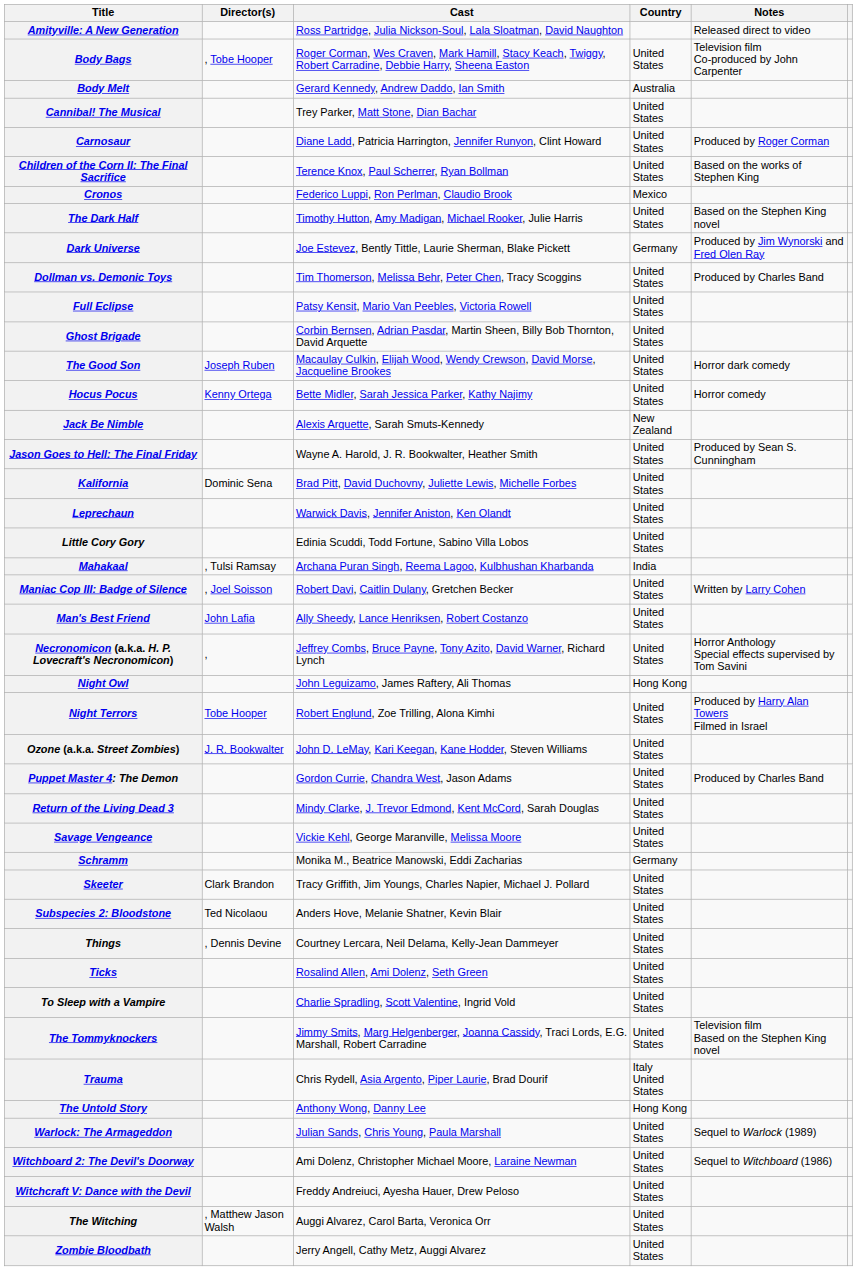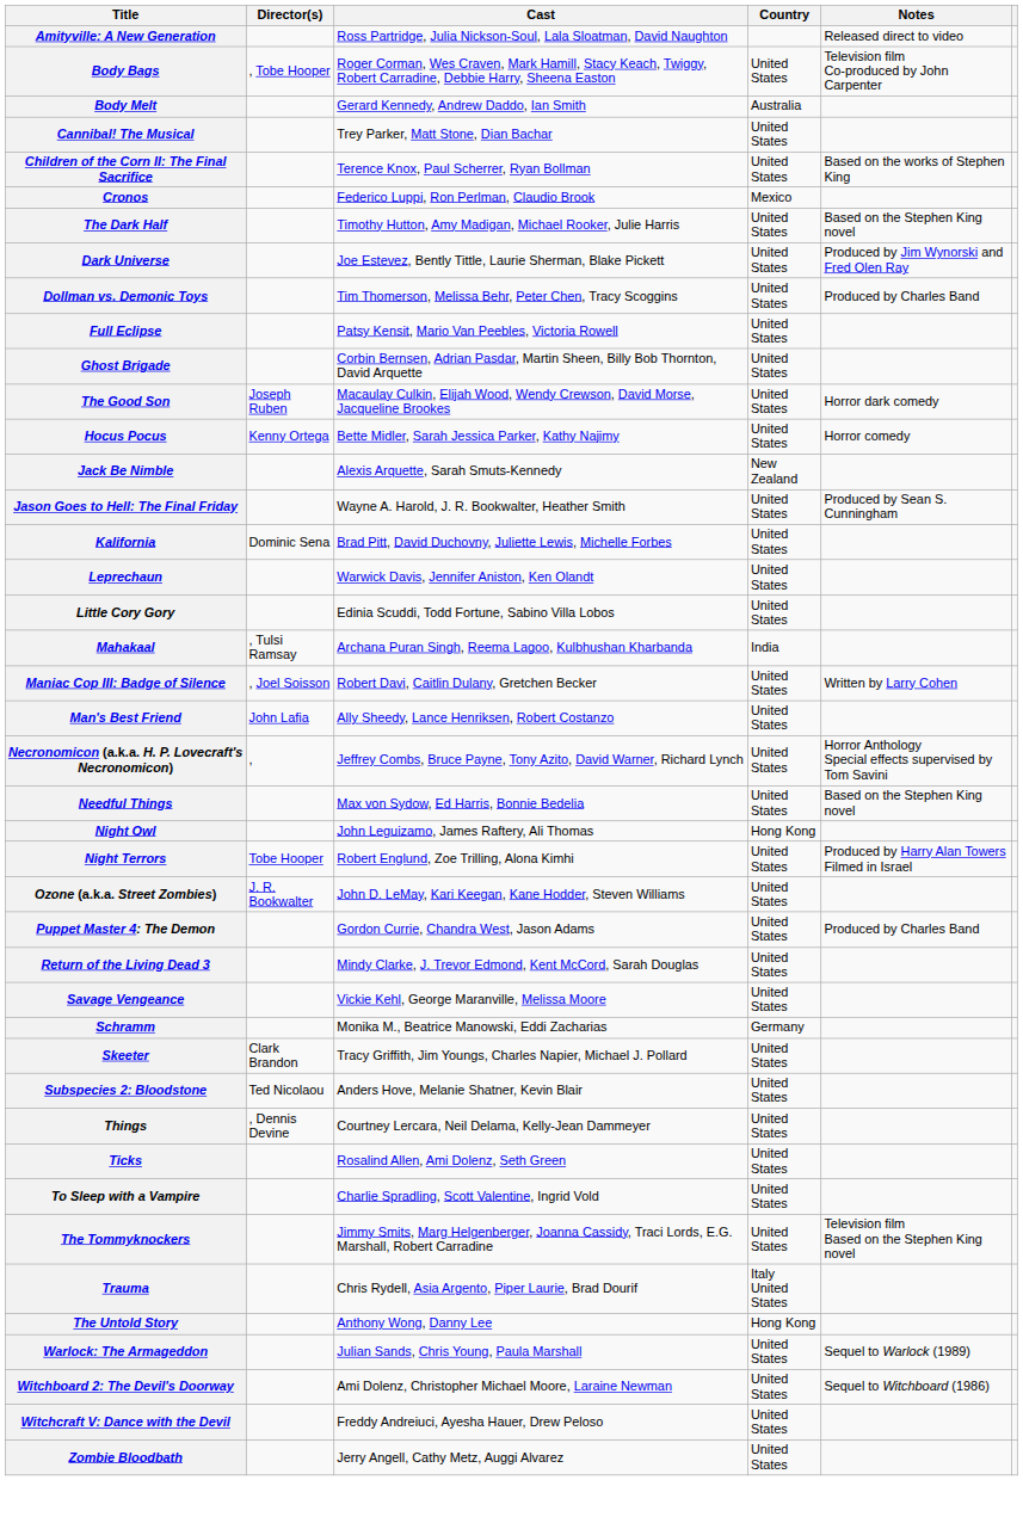 <table class="wikitable sortable">
 <tr>
 <th scope="col">Title</th>
 <th scope="col">Director(s)</th>
 <th scope="col" class="unsortable">Cast</th>
 <th scope="col">Country</th>
 <th scope="col" class="unsortable">Notes</th>
 <th scope="col" class="unsortable"></th>
 </tr>
 <tr>
 <th><em><a href='#'>Amityville: A New Generation</a></em></th>
 <td></td>
 <td><a href='#'>Ross Partridge</a>, <a href='#'>Julia Nickson-Soul</a>, <a href='#'>Lala Sloatman</a>, <a href='#'>David Naughton</a></td>
 <td></td>
 <td>Released direct to video</td>
 <td style="text-align:center;"></td>
 </tr>
 <tr>
 <th><em><a href='#'>Body Bags</a></em></th>
 <td>, <a href='#'>Tobe Hooper</a></td>
 <td><a href='#'>Roger Corman</a>, <a href='#'>Wes Craven</a>, <a href='#'>Mark Hamill</a>, <a href='#'>Stacy Keach</a>, <a href='#'>Twiggy</a>, <a href='#'>Robert Carradine</a>, <a href='#'>Debbie Harry</a>, <a href='#'>Sheena Easton</a></td>
 <td>United States</td>
 <td>Television film<br>Co-produced by John Carpenter</td>
 <td style="text-align:center;"></td>
 </tr>
 <tr>
 <th><em><a href='#'>Body Melt</a></em></th>
 <td></td>
 <td><a href='#'>Gerard Kennedy</a>, <a href='#'>Andrew Daddo</a>, <a href='#'>Ian Smith</a></td>
 <td>Australia</td>
 <td></td>
 <td style="text-align:center;"></td>
 </tr>
 <tr>
 <th><em><a href='#'>Cannibal! The Musical</a></em></th>
 <td></td>
 <td>Trey Parker, <a href='#'>Matt Stone</a>, <a href='#'>Dian Bachar</a></td>
 <td>United States</td>
 <td></td>
 <td style="text-align:center;"></td>
 </tr>
 <tr>
-<th><em><a href='#'>Carnosaur</a></em></th>
-<td></td>
-<td><a href='#'>Diane Ladd</a>, Patricia Harrington, <a href='#'>Jennifer Runyon</a>, Clint Howard</td>
-<td>United States</td>
-<td>Produced by <a href='#'>Roger Corman</a></td>
-<td style="text-align:center;"></td>
-</tr>
-<tr>
 <th><em><a href='#'>Children of the Corn II: The Final Sacrifice</a></em></th>
 <td></td>
 <td><a href='#'>Terence Knox</a>, <a href='#'>Paul Scherrer</a>, <a href='#'>Ryan Bollman</a></td>
 <td>United States</td>
 <td>Based on the works of Stephen King</td>
 <td style="text-align:center;"></td>
 </tr>
 <tr>
 <th><em><a href='#'>Cronos</a></em></th>
 <td></td>
 <td><a href='#'>Federico Luppi</a>, <a href='#'>Ron Perlman</a>, <a href='#'>Claudio Brook</a></td>
 <td>Mexico</td>
 <td></td>
 <td style="text-align:center;"></td>
 </tr>
 <tr>
 <th><em><a href='#'>The Dark Half</a></em></th>
 <td></td>
 <td><a href='#'>Timothy Hutton</a>, <a href='#'>Amy Madigan</a>, <a href='#'>Michael Rooker</a>, Julie Harris</td>
 <td>United States</td>
 <td>Based on the Stephen King novel</td>
 <td style="text-align:center;"></td>
 </tr>
 <tr>
 <th><em><a href='#'>Dark Universe</a></em></th>
 <td></td>
 <td><a href='#'>Joe Estevez</a>, Bently Tittle, Laurie Sherman, Blake Pickett</td>
-<td>Germany</td>
+<td>United States</td>
 <td>Produced by <a href='#'>Jim Wynorski</a> and <a href='#'>Fred Olen Ray</a></td>
 <td style="text-align:center;"></td>
 </tr>
 <tr>
 <th><em><a href='#'>Dollman vs. Demonic Toys</a></em></th>
 <td></td>
 <td><a href='#'>Tim Thomerson</a>, <a href='#'>Melissa Behr</a>, <a href='#'>Peter Chen</a>, Tracy Scoggins</td>
 <td>United States</td>
 <td>Produced by Charles Band</td>
 <td style="text-align:center;"></td>
 </tr>
 <tr>
 <th><em><a href='#'>Full Eclipse</a></em></th>
 <td></td>
 <td><a href='#'>Patsy Kensit</a>, <a href='#'>Mario Van Peebles</a>, <a href='#'>Victoria Rowell</a></td>
 <td>United States</td>
 <td></td>
 <td style="text-align:center;"></td>
 </tr>
 <tr>
 <th><em><a href='#'>Ghost Brigade</a></em></th>
 <td></td>
 <td><a href='#'>Corbin Bernsen</a>, <a href='#'>Adrian Pasdar</a>, Martin Sheen, Billy Bob Thornton, David Arquette</td>
 <td>United States</td>
 <td></td>
 <td style="text-align:center;"></td>
 </tr>
 <tr>
 <th><em><a href='#'>The Good Son</a></em></th>
 <td><a href='#'>Joseph Ruben</a></td>
 <td><a href='#'>Macaulay Culkin</a>, <a href='#'>Elijah Wood</a>, <a href='#'>Wendy Crewson</a>, <a href='#'>David Morse</a>, <a href='#'>Jacqueline Brookes</a></td>
 <td>United States</td>
 <td>Horror dark comedy</td>
 <td></td>
 </tr>
 <tr>
 <th><em><a href='#'>Hocus Pocus</a></em></th>
 <td><a href='#'>Kenny Ortega</a></td>
 <td><a href='#'>Bette Midler</a>, <a href='#'>Sarah Jessica Parker</a>, <a href='#'>Kathy Najimy</a></td>
 <td>United States</td>
 <td>Horror comedy</td>
 <td></td>
 </tr>
 <tr>
 <th><em><a href='#'>Jack Be Nimble</a></em></th>
 <td></td>
 <td><a href='#'>Alexis Arquette</a>, Sarah Smuts-Kennedy</td>
 <td>New Zealand</td>
 <td></td>
 <td style="text-align:center;"></td>
 </tr>
 <tr>
 <th><em><a href='#'>Jason Goes to Hell: The Final Friday</a></em></th>
 <td></td>
 <td>Wayne A. Harold, J. R. Bookwalter, Heather Smith</td>
 <td>United States</td>
 <td>Produced by Sean S. Cunningham</td>
 <td style="text-align:center;"></td>
 </tr>
 <tr>
 <th><em><a href='#'>Kalifornia</a></em></th>
 <td>Dominic Sena</td>
 <td><a href='#'>Brad Pitt</a>, <a href='#'>David Duchovny</a>, <a href='#'>Juliette Lewis</a>, <a href='#'>Michelle Forbes</a></td>
 <td>United States</td>
 <td></td>
 <td style="text-align:center;"></td>
 </tr>
 <tr>
 <th><em><a href='#'>Leprechaun</a></em></th>
 <td></td>
 <td><a href='#'>Warwick Davis</a>, <a href='#'>Jennifer Aniston</a>, <a href='#'>Ken Olandt</a></td>
 <td>United States</td>
 <td></td>
 <td style="text-align:center;"></td>
 </tr>
 <tr>
 <th><em>Little Cory Gory</em></th>
 <td></td>
 <td>Edinia Scuddi, Todd Fortune, Sabino Villa Lobos</td>
 <td>United States</td>
 <td></td>
 <td style="text-align:center;"></td>
 </tr>
 <tr>
 <th><em><a href='#'>Mahakaal</a></em></th>
 <td>, Tulsi Ramsay</td>
 <td><a href='#'>Archana Puran Singh</a>, <a href='#'>Reema Lagoo</a>, <a href='#'>Kulbhushan Kharbanda</a></td>
 <td>India</td>
 <td></td>
 <td style="text-align:center;"></td>
 </tr>
 <tr>
 <th><em><a href='#'>Maniac Cop III: Badge of Silence</a></em></th>
 <td>, <a href='#'>Joel Soisson</a></td>
 <td><a href='#'>Robert Davi</a>, <a href='#'>Caitlin Dulany</a>, Gretchen Becker</td>
 <td>United States</td>
 <td>Written by <a href='#'>Larry Cohen</a></td>
 <td style="text-align:center;"></td>
 </tr>
 <tr>
 <th><em><a href='#'>Man's Best Friend</a></em></th>
 <td><a href='#'>John Lafia</a></td>
 <td><a href='#'>Ally Sheedy</a>, <a href='#'>Lance Henriksen</a>, <a href='#'>Robert Costanzo</a></td>
 <td>United States</td>
 <td></td>
 <td style="text-align:center;"></td>
 </tr>
 <tr>
 <th><em><a href='#'>Necronomicon</a></em> (a.k.a. <em>H. P. Lovecraft's Necronomicon</em>)</th>
 <td>, </td>
 <td><a href='#'>Jeffrey Combs</a>, <a href='#'>Bruce Payne</a>, <a href='#'>Tony Azito</a>, <a href='#'>David Warner</a>, Richard Lynch</td>
 <td>United States</td>
 <td>Horror Anthology<br>Special effects supervised by Tom Savini</td>
+<td style="text-align:center;"></td>
+</tr>
+<tr>
+<th><em><a href='#'>Needful Things</a></em></th>
+<td></td>
+<td><a href='#'>Max von Sydow</a>, <a href='#'>Ed Harris</a>, <a href='#'>Bonnie Bedelia</a></td>
+<td>United States</td>
+<td>Based on the Stephen King novel</td>
 <td style="text-align:center;"></td>
 </tr>
 <tr>
 <th><em><a href='#'>Night Owl</a></em></th>
 <td></td>
 <td><a href='#'>John Leguizamo</a>, James Raftery, Ali Thomas</td>
 <td>Hong Kong</td>
 <td></td>
 <td style="text-align:center;"></td>
 </tr>
 <tr>
 <th><em><a href='#'>Night Terrors</a></em></th>
 <td><a href='#'>Tobe Hooper</a></td>
 <td><a href='#'>Robert Englund</a>, Zoe Trilling, Alona Kimhi</td>
 <td>United States</td>
 <td>Produced by <a href='#'>Harry Alan Towers</a><br>Filmed in Israel</td>
 <td style="text-align:center;"></td>
 </tr>
 <tr>
 <th><em>Ozone</em> (a.k.a. <em>Street Zombies</em>)</th>
 <td><a href='#'>J. R. Bookwalter</a></td>
 <td><a href='#'>John D. LeMay</a>, <a href='#'>Kari Keegan</a>, <a href='#'>Kane Hodder</a>, Steven Williams</td>
 <td>United States</td>
 <td></td>
 <td style="text-align:center;"></td>
 </tr>
 <tr>
 <th><em><a href='#'>Puppet Master 4</a>: The Demon</em></th>
 <td></td>
 <td><a href='#'>Gordon Currie</a>, <a href='#'>Chandra West</a>, Jason Adams</td>
 <td>United States</td>
 <td>Produced by Charles Band</td>
 <td style="text-align:center;"></td>
 </tr>
 <tr>
 <th><em><a href='#'>Return of the Living Dead 3</a></em></th>
 <td></td>
 <td><a href='#'>Mindy Clarke</a>, <a href='#'>J. Trevor Edmond</a>, <a href='#'>Kent McCord</a>, Sarah Douglas</td>
 <td>United States</td>
 <td></td>
 <td style="text-align:center;"></td>
 </tr>
 <tr>
 <th><em><a href='#'>Savage Vengeance</a></em></th>
 <td></td>
 <td><a href='#'>Vickie Kehl</a>, George Maranville, <a href='#'>Melissa Moore</a></td>
 <td>United States</td>
 <td></td>
 <td style="text-align:center;"></td>
 </tr>
 <tr>
 <th><em><a href='#'>Schramm</a></em></th>
 <td></td>
 <td>Monika M., Beatrice Manowski, Eddi Zacharias</td>
 <td>Germany</td>
 <td></td>
 <td style="text-align:center;"></td>
 </tr>
 <tr>
 <th><em><a href='#'>Skeeter</a></em></th>
 <td>Clark Brandon</td>
 <td>Tracy Griffith, Jim Youngs, Charles Napier, Michael J. Pollard</td>
 <td>United States</td>
 <td></td>
 <td style="text-align:center;"></td>
 </tr>
 <tr>
 <th><em><a href='#'>Subspecies 2: Bloodstone</a></em></th>
 <td>Ted Nicolaou</td>
 <td>Anders Hove, Melanie Shatner, Kevin Blair</td>
 <td>United States</td>
 <td></td>
 <td style="text-align:center;"></td>
 </tr>
 <tr>
 <th><em>Things</em></th>
 <td>, Dennis Devine</td>
 <td>Courtney Lercara, Neil Delama, Kelly-Jean Dammeyer</td>
 <td>United States</td>
 <td></td>
 <td style="text-align:center;"></td>
 </tr>
 <tr>
 <th><em><a href='#'>Ticks</a></em></th>
 <td></td>
 <td><a href='#'>Rosalind Allen</a>, <a href='#'>Ami Dolenz</a>, <a href='#'>Seth Green</a></td>
 <td>United States</td>
 <td></td>
 <td style="text-align:center;"></td>
 </tr>
 <tr>
 <th><em>To Sleep with a Vampire</em></th>
 <td></td>
 <td><a href='#'>Charlie Spradling</a>, <a href='#'>Scott Valentine</a>, Ingrid Vold</td>
 <td>United States</td>
 <td></td>
 <td style="text-align:center;"></td>
 </tr>
 <tr>
 <th><em><a href='#'>The Tommyknockers</a></em></th>
 <td></td>
 <td><a href='#'>Jimmy Smits</a>, <a href='#'>Marg Helgenberger</a>, <a href='#'>Joanna Cassidy</a>, Traci Lords, E.G. Marshall, Robert Carradine</td>
 <td>United States</td>
 <td>Television film<br>Based on the Stephen King novel</td>
 <td style="text-align:center;"></td>
 </tr>
 <tr>
 <th><em><a href='#'>Trauma</a></em></th>
 <td></td>
 <td>Chris Rydell, <a href='#'>Asia Argento</a>, <a href='#'>Piper Laurie</a>, Brad Dourif</td>
 <td>Italy<br>United States</td>
 <td></td>
 <td style="text-align:center;"></td>
 </tr>
 <tr>
 <th><em><a href='#'>The Untold Story</a></em></th>
 <td></td>
 <td><a href='#'>Anthony Wong</a>, <a href='#'>Danny Lee</a></td>
 <td>Hong Kong</td>
 <td></td>
 <td style="text-align:center;"></td>
 </tr>
 <tr>
 <th><em><a href='#'>Warlock: The Armageddon</a></em></th>
 <td></td>
 <td><a href='#'>Julian Sands</a>, <a href='#'>Chris Young</a>, <a href='#'>Paula Marshall</a></td>
 <td>United States</td>
 <td>Sequel to <em>Warlock</em> (1989)</td>
 <td style="text-align:center;"></td>
 </tr>
 <tr>
 <th><em><a href='#'>Witchboard 2: The Devil's Doorway</a></em></th>
 <td></td>
 <td>Ami Dolenz, Christopher Michael Moore, <a href='#'>Laraine Newman</a></td>
 <td>United States</td>
 <td>Sequel to <em>Witchboard</em> (1986)</td>
 <td style="text-align:center;"></td>
 </tr>
 <tr>
 <th><em><a href='#'>Witchcraft V: Dance with the Devil</a></em></th>
 <td></td>
 <td>Freddy Andreiuci, Ayesha Hauer, Drew Peloso</td>
 <td>United States</td>
 <td></td>
 <td style="text-align:center;"></td>
 </tr>
 <tr>
-<th><em>The Witching</em></th>
-<td>, Matthew Jason Walsh</td>
-<td>Auggi Alvarez, Carol Barta, Veronica Orr</td>
-<td>United States</td>
-<td></td>
-<td style="text-align:center;"></td>
-</tr>
-<tr>
 <th><em><a href='#'>Zombie Bloodbath</a></em></th>
 <td></td>
 <td>Jerry Angell, Cathy Metz, Auggi Alvarez</td>
 <td>United States</td>
 <td></td>
 <td style="text-align:center;"></td>
 </tr>
 </table>
